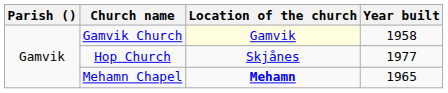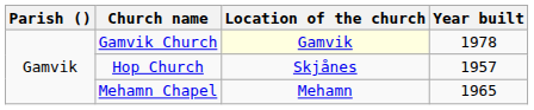 <table class="wikitable" style="text-align:center">
 <tr>
 <th>Parish ()</th>
 <th>Church name</th>
 <th>Location of the church</th>
 <th>Year built</th>
 </tr>
 <tr>
 <td rowspan="3">Gamvik</td>
 <td><a href='#'>Gamvik Church</a></td>
 <td style="background: lightyellow;"><a href='#'>Gamvik</a></td>
-<td>1958</td>
+<td>1978</td>
 </tr>
 <tr>
 <td><a href='#'>Hop Church</a></td>
 <td><a href='#'>Skjånes</a></td>
-<td>1977</td>
+<td>1957</td>
 </tr>
 <tr>
 <td><a href='#'>Mehamn Chapel</a></td>
-<td><strong><a href='#'>Mehamn</a></strong></td>
+<td><a href='#'>Mehamn</a></td>
 <td>1965</td>
 </tr>
 </table>
